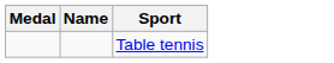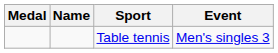 <table class="wikitable sortable" style="font-size:90%">
 <tr>
 <th>Medal</th>
 <th>Name</th>
 <th>Sport</th>
+<th>Event</th>
 </tr>
 <tr>
 <td></td>
 <td></td>
 <td><a href='#'>Table tennis</a></td>
+<td><a href='#'>Men's singles 3</a></td>
 </tr>
 </table>
